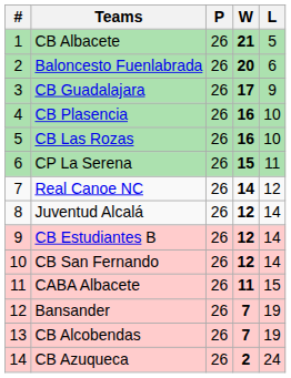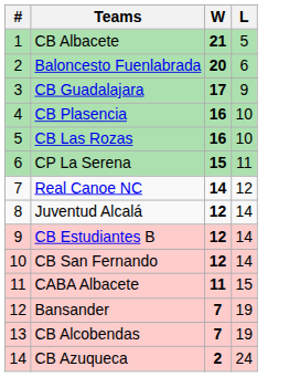 <table class="wikitable" style="text-align: center;">
 <tr>
 <th width=20>#</th>
 <th>Teams</th>
-<th width=20>P</th>
 <th width=20>W</th>
 <th width=20>L</th>
 </tr>
 <tr bgcolor=ACE1AF>
 <td>1</td>
 <td align=left>CB Albacete</td>
-<td>26</td>
 <td><strong>21</strong></td>
 <td>5</td>
 </tr>
 <tr bgcolor=ACE1AF>
 <td>2</td>
 <td align=left><a href='#'>Baloncesto Fuenlabrada</a></td>
-<td>26</td>
 <td><strong>20</strong></td>
 <td>6</td>
 </tr>
 <tr bgcolor=ACE1AF>
 <td>3</td>
 <td align=left><a href='#'>CB Guadalajara</a></td>
-<td>26</td>
 <td><strong>17</strong></td>
 <td>9</td>
 </tr>
 <tr bgcolor=ACE1AF>
 <td>4</td>
 <td align=left><a href='#'>CB Plasencia</a></td>
-<td>26</td>
 <td><strong>16</strong></td>
 <td>10</td>
 </tr>
 <tr bgcolor=ACE1AF>
 <td>5</td>
 <td align=left><a href='#'>CB Las Rozas</a></td>
-<td>26</td>
 <td><strong>16</strong></td>
 <td>10</td>
 </tr>
 <tr bgcolor=ACE1AF>
 <td>6</td>
 <td align=left>CP La Serena</td>
-<td>26</td>
 <td><strong>15</strong></td>
 <td>11</td>
 </tr>
 <tr>
 <td>7</td>
 <td align=left><a href='#'>Real Canoe NC</a></td>
-<td>26</td>
 <td><strong>14</strong></td>
 <td>12</td>
 </tr>
 <tr>
 <td>8</td>
 <td align=left>Juventud Alcalá</td>
-<td>26</td>
 <td><strong>12</strong></td>
 <td>14</td>
 </tr>
 <tr bgcolor=FFCCCC>
 <td>9</td>
 <td align=left><a href='#'>CB Estudiantes</a> B</td>
-<td>26</td>
 <td><strong>12</strong></td>
 <td>14</td>
 </tr>
 <tr bgcolor=FFCCCC>
 <td>10</td>
 <td align=left>CB San Fernando</td>
-<td>26</td>
 <td><strong>12</strong></td>
 <td>14</td>
 </tr>
 <tr bgcolor=FFCCCC>
 <td>11</td>
 <td align=left>CABA Albacete</td>
-<td>26</td>
 <td><strong>11</strong></td>
 <td>15</td>
 </tr>
 <tr bgcolor=FFCCCC>
 <td>12</td>
 <td align=left>Bansander</td>
-<td>26</td>
 <td><strong>7</strong></td>
 <td>19</td>
 </tr>
 <tr bgcolor=FFCCCC>
 <td>13</td>
 <td align=left>CB Alcobendas</td>
-<td>26</td>
 <td><strong>7</strong></td>
 <td>19</td>
 </tr>
 <tr bgcolor=FFCCCC>
 <td>14</td>
 <td align=left>CB Azuqueca</td>
-<td>26</td>
 <td><strong>2</strong></td>
 <td>24</td>
 </tr>
 </table>
